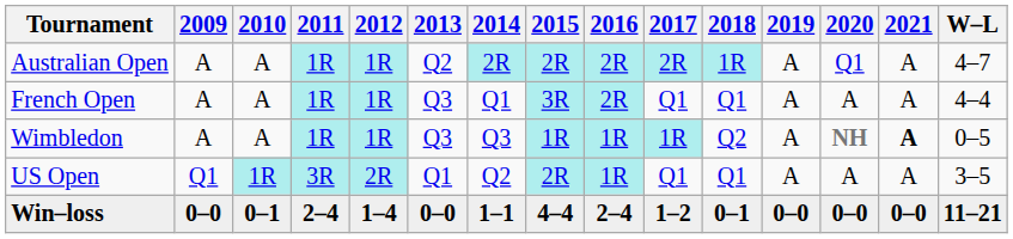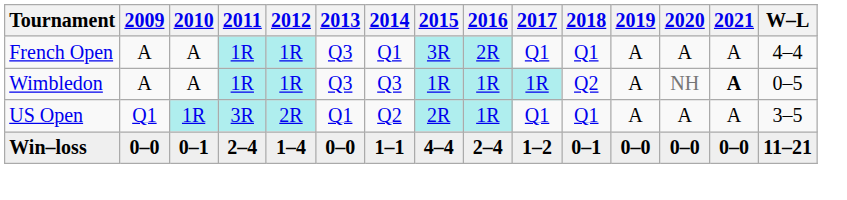 <table class=wikitable style=text-align:center;>
 <tr>
 <th>Tournament</th>
 <th><a href='#'>2009</a></th>
 <th><a href='#'>2010</a></th>
 <th><a href='#'>2011</a></th>
 <th><a href='#'>2012</a></th>
 <th><a href='#'>2013</a></th>
 <th><a href='#'>2014</a></th>
 <th><a href='#'>2015</a></th>
 <th><a href='#'>2016</a></th>
 <th><a href='#'>2017</a></th>
 <th><a href='#'>2018</a></th>
 <th><a href='#'>2019</a></th>
 <th><a href='#'>2020</a></th>
 <th><a href='#'>2021</a></th>
 <th>W–L</th>
-</tr>
-<tr>
-<td align=left><a href='#'>Australian Open</a></td>
-<td>A</td>
-<td>A</td>
-<td bgcolor=afeeee><a href='#'>1R</a></td>
-<td bgcolor=afeeee><a href='#'>1R</a></td>
-<td><a href='#'>Q2</a></td>
-<td bgcolor=afeeee><a href='#'>2R</a></td>
-<td bgcolor=afeeee><a href='#'>2R</a></td>
-<td bgcolor=afeeee><a href='#'>2R</a></td>
-<td bgcolor=afeeee><a href='#'>2R</a></td>
-<td bgcolor=afeeee><a href='#'>1R</a></td>
-<td>A</td>
-<td><a href='#'>Q1</a></td>
-<td>A</td>
-<td>4–7</td>
 </tr>
 <tr>
 <td align=left><a href='#'>French Open</a></td>
 <td>A</td>
 <td>A</td>
 <td bgcolor=afeeee><a href='#'>1R</a></td>
 <td bgcolor=afeeee><a href='#'>1R</a></td>
 <td><a href='#'>Q3</a></td>
 <td><a href='#'>Q1</a></td>
 <td bgcolor=afeeee><a href='#'>3R</a></td>
 <td bgcolor=afeeee><a href='#'>2R</a></td>
 <td><a href='#'>Q1</a></td>
 <td><a href='#'>Q1</a></td>
 <td>A</td>
 <td>A</td>
 <td>A</td>
 <td>4–4</td>
 </tr>
 <tr>
 <td align=left><a href='#'>Wimbledon</a></td>
 <td>A</td>
 <td>A</td>
 <td bgcolor=afeeee><a href='#'>1R</a></td>
 <td bgcolor=afeeee><a href='#'>1R</a></td>
 <td><a href='#'>Q3</a></td>
 <td><a href='#'>Q3</a></td>
 <td bgcolor=afeeee><a href='#'>1R</a></td>
 <td bgcolor=afeeee><a href='#'>1R</a></td>
 <td bgcolor=afeeee><a href='#'>1R</a></td>
 <td><a href='#'>Q2</a></td>
 <td>A</td>
-<td style="color:#767676;"><strong>NH</strong></td>
+<td style="color:#767676;">NH</td>
 <td><strong>A</strong></td>
 <td>0–5</td>
 </tr>
 <tr>
 <td align=left><a href='#'>US Open</a></td>
 <td><a href='#'>Q1</a></td>
 <td bgcolor=afeeee><a href='#'>1R</a></td>
 <td bgcolor=afeeee><a href='#'>3R</a></td>
 <td bgcolor=afeeee><a href='#'>2R</a></td>
 <td><a href='#'>Q1</a></td>
 <td><a href='#'>Q2</a></td>
 <td bgcolor=afeeee><a href='#'>2R</a></td>
 <td bgcolor=afeeee><a href='#'>1R</a></td>
 <td><a href='#'>Q1</a></td>
 <td><a href='#'>Q1</a></td>
 <td>A</td>
 <td>A</td>
 <td>A</td>
 <td>3–5</td>
 </tr>
 <tr style="background:#efefef; font-weight:bold;">
 <td style="text-align:left">Win–loss</td>
 <td>0–0</td>
 <td>0–1</td>
 <td>2–4</td>
 <td>1–4</td>
 <td>0–0</td>
 <td>1–1</td>
 <td>4–4</td>
 <td>2–4</td>
 <td>1–2</td>
 <td>0–1</td>
 <td>0–0</td>
 <td>0–0</td>
 <td>0–0</td>
 <td>11–21</td>
 </tr>
 </table>
